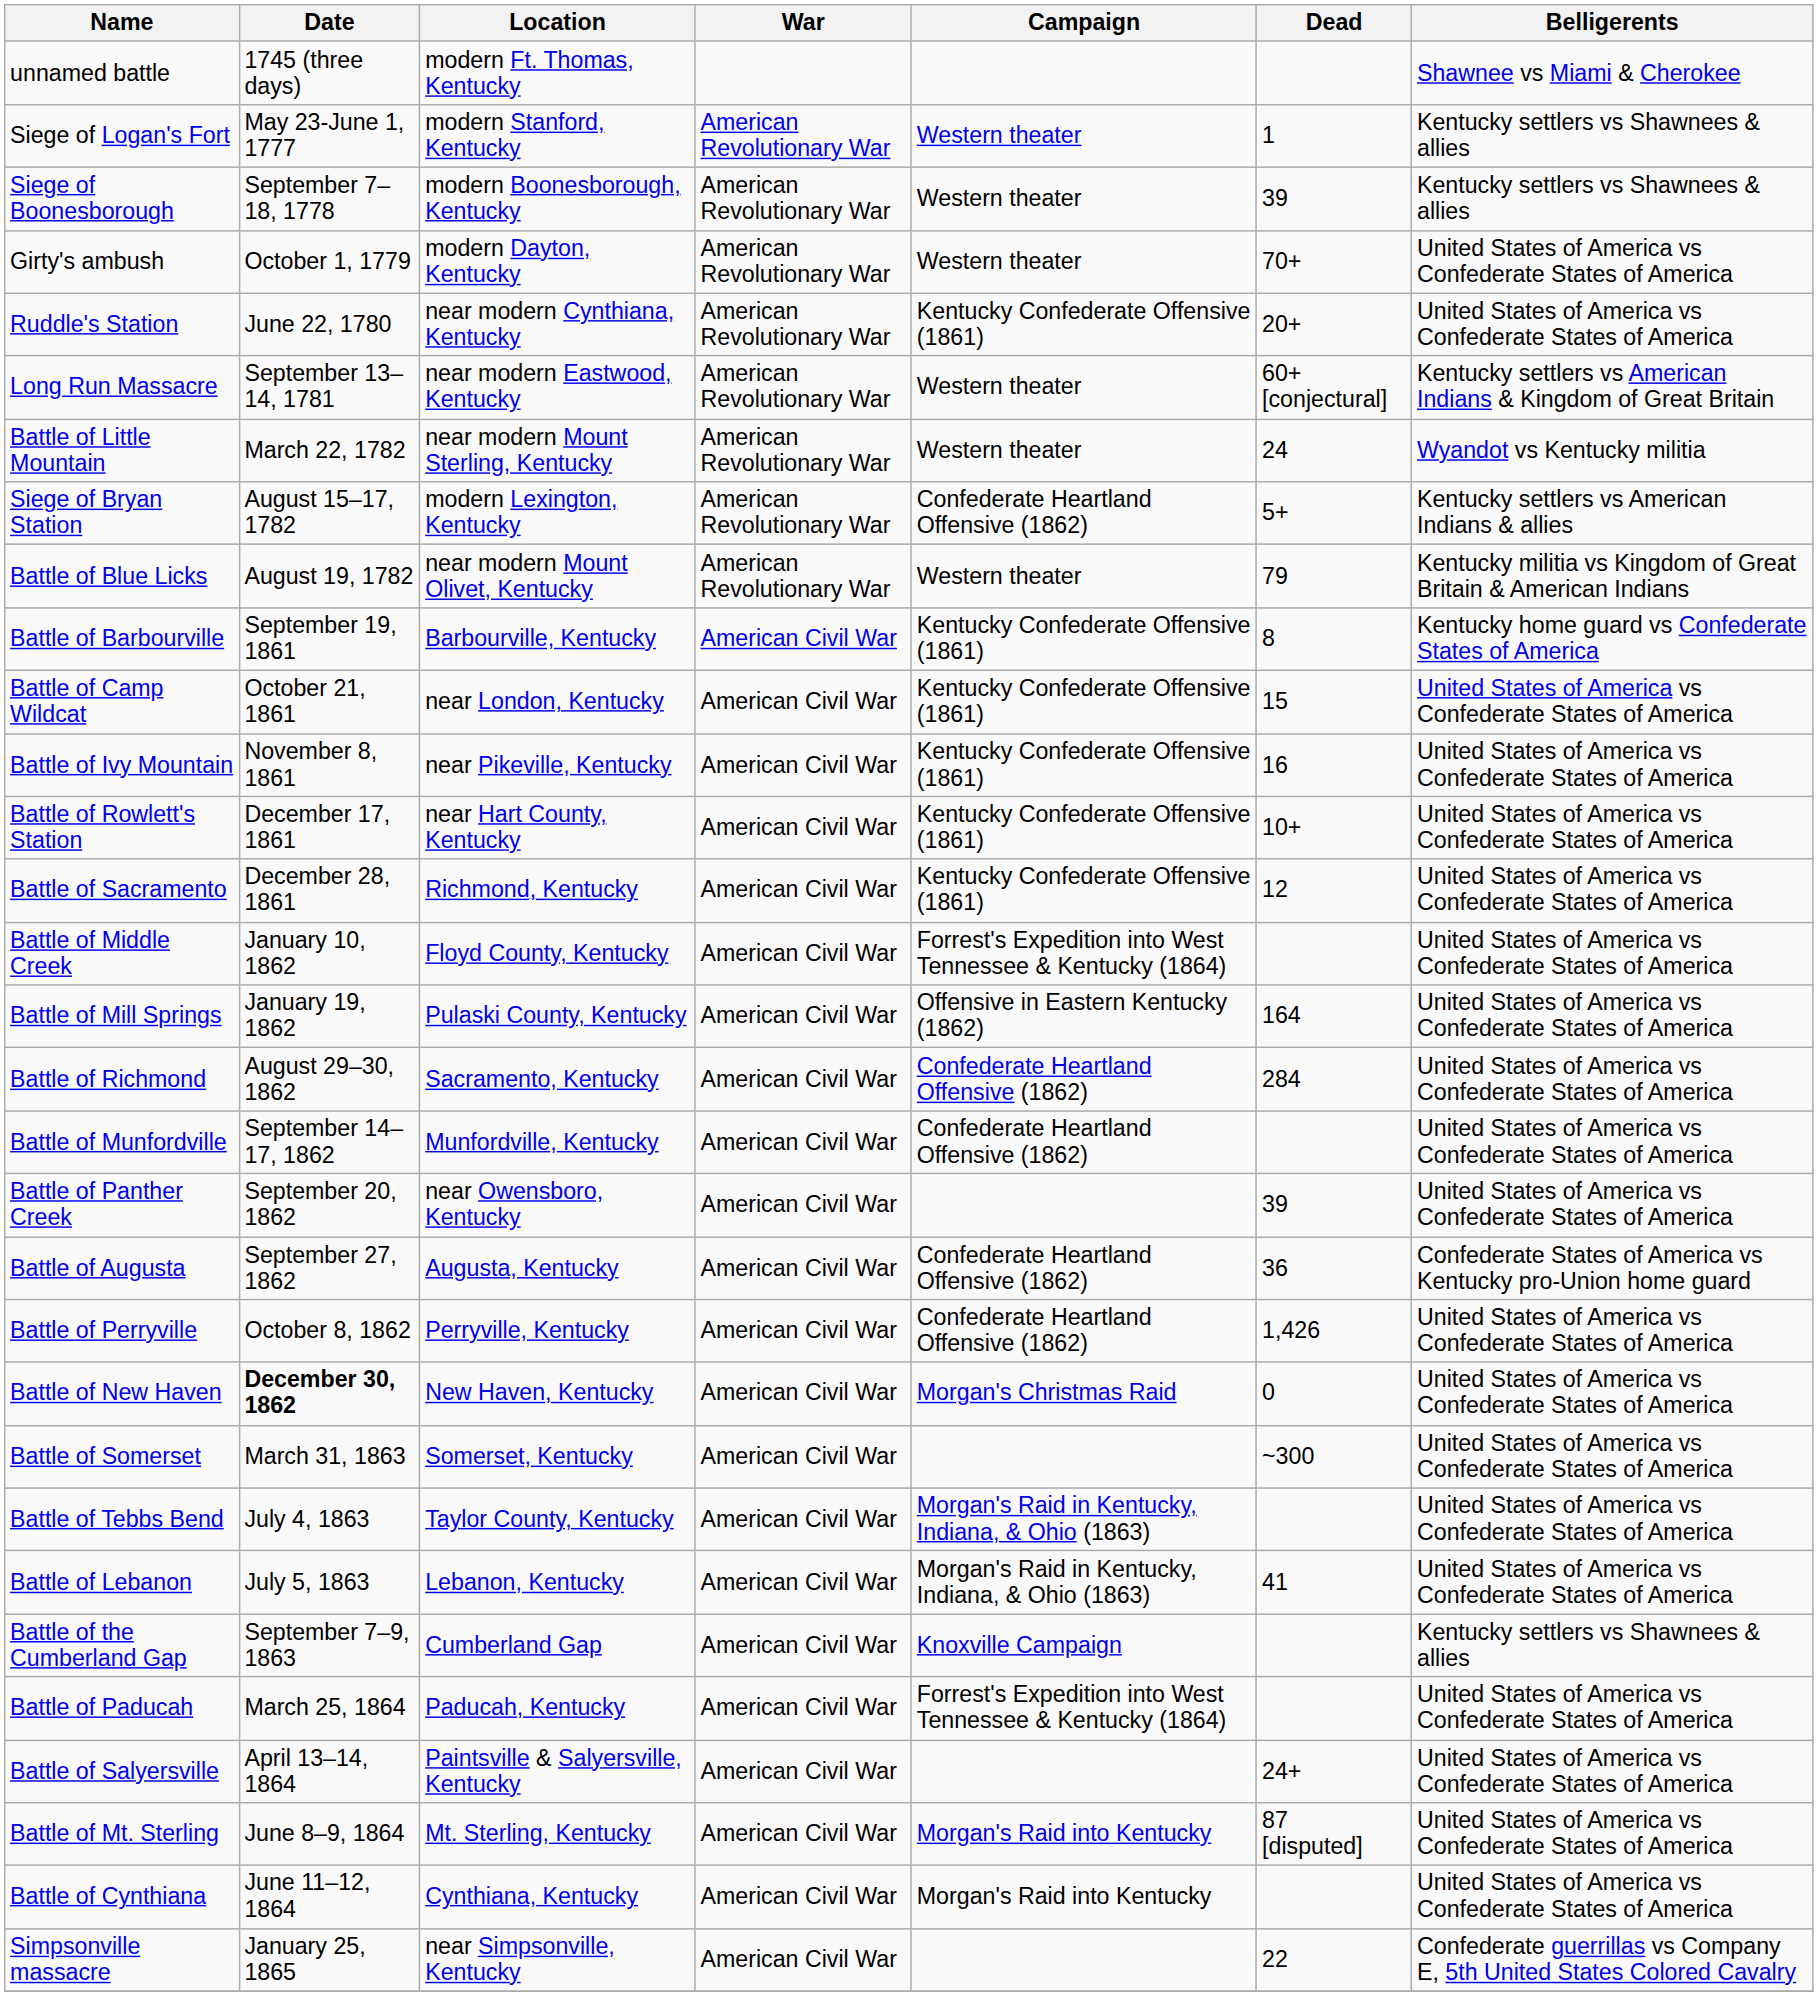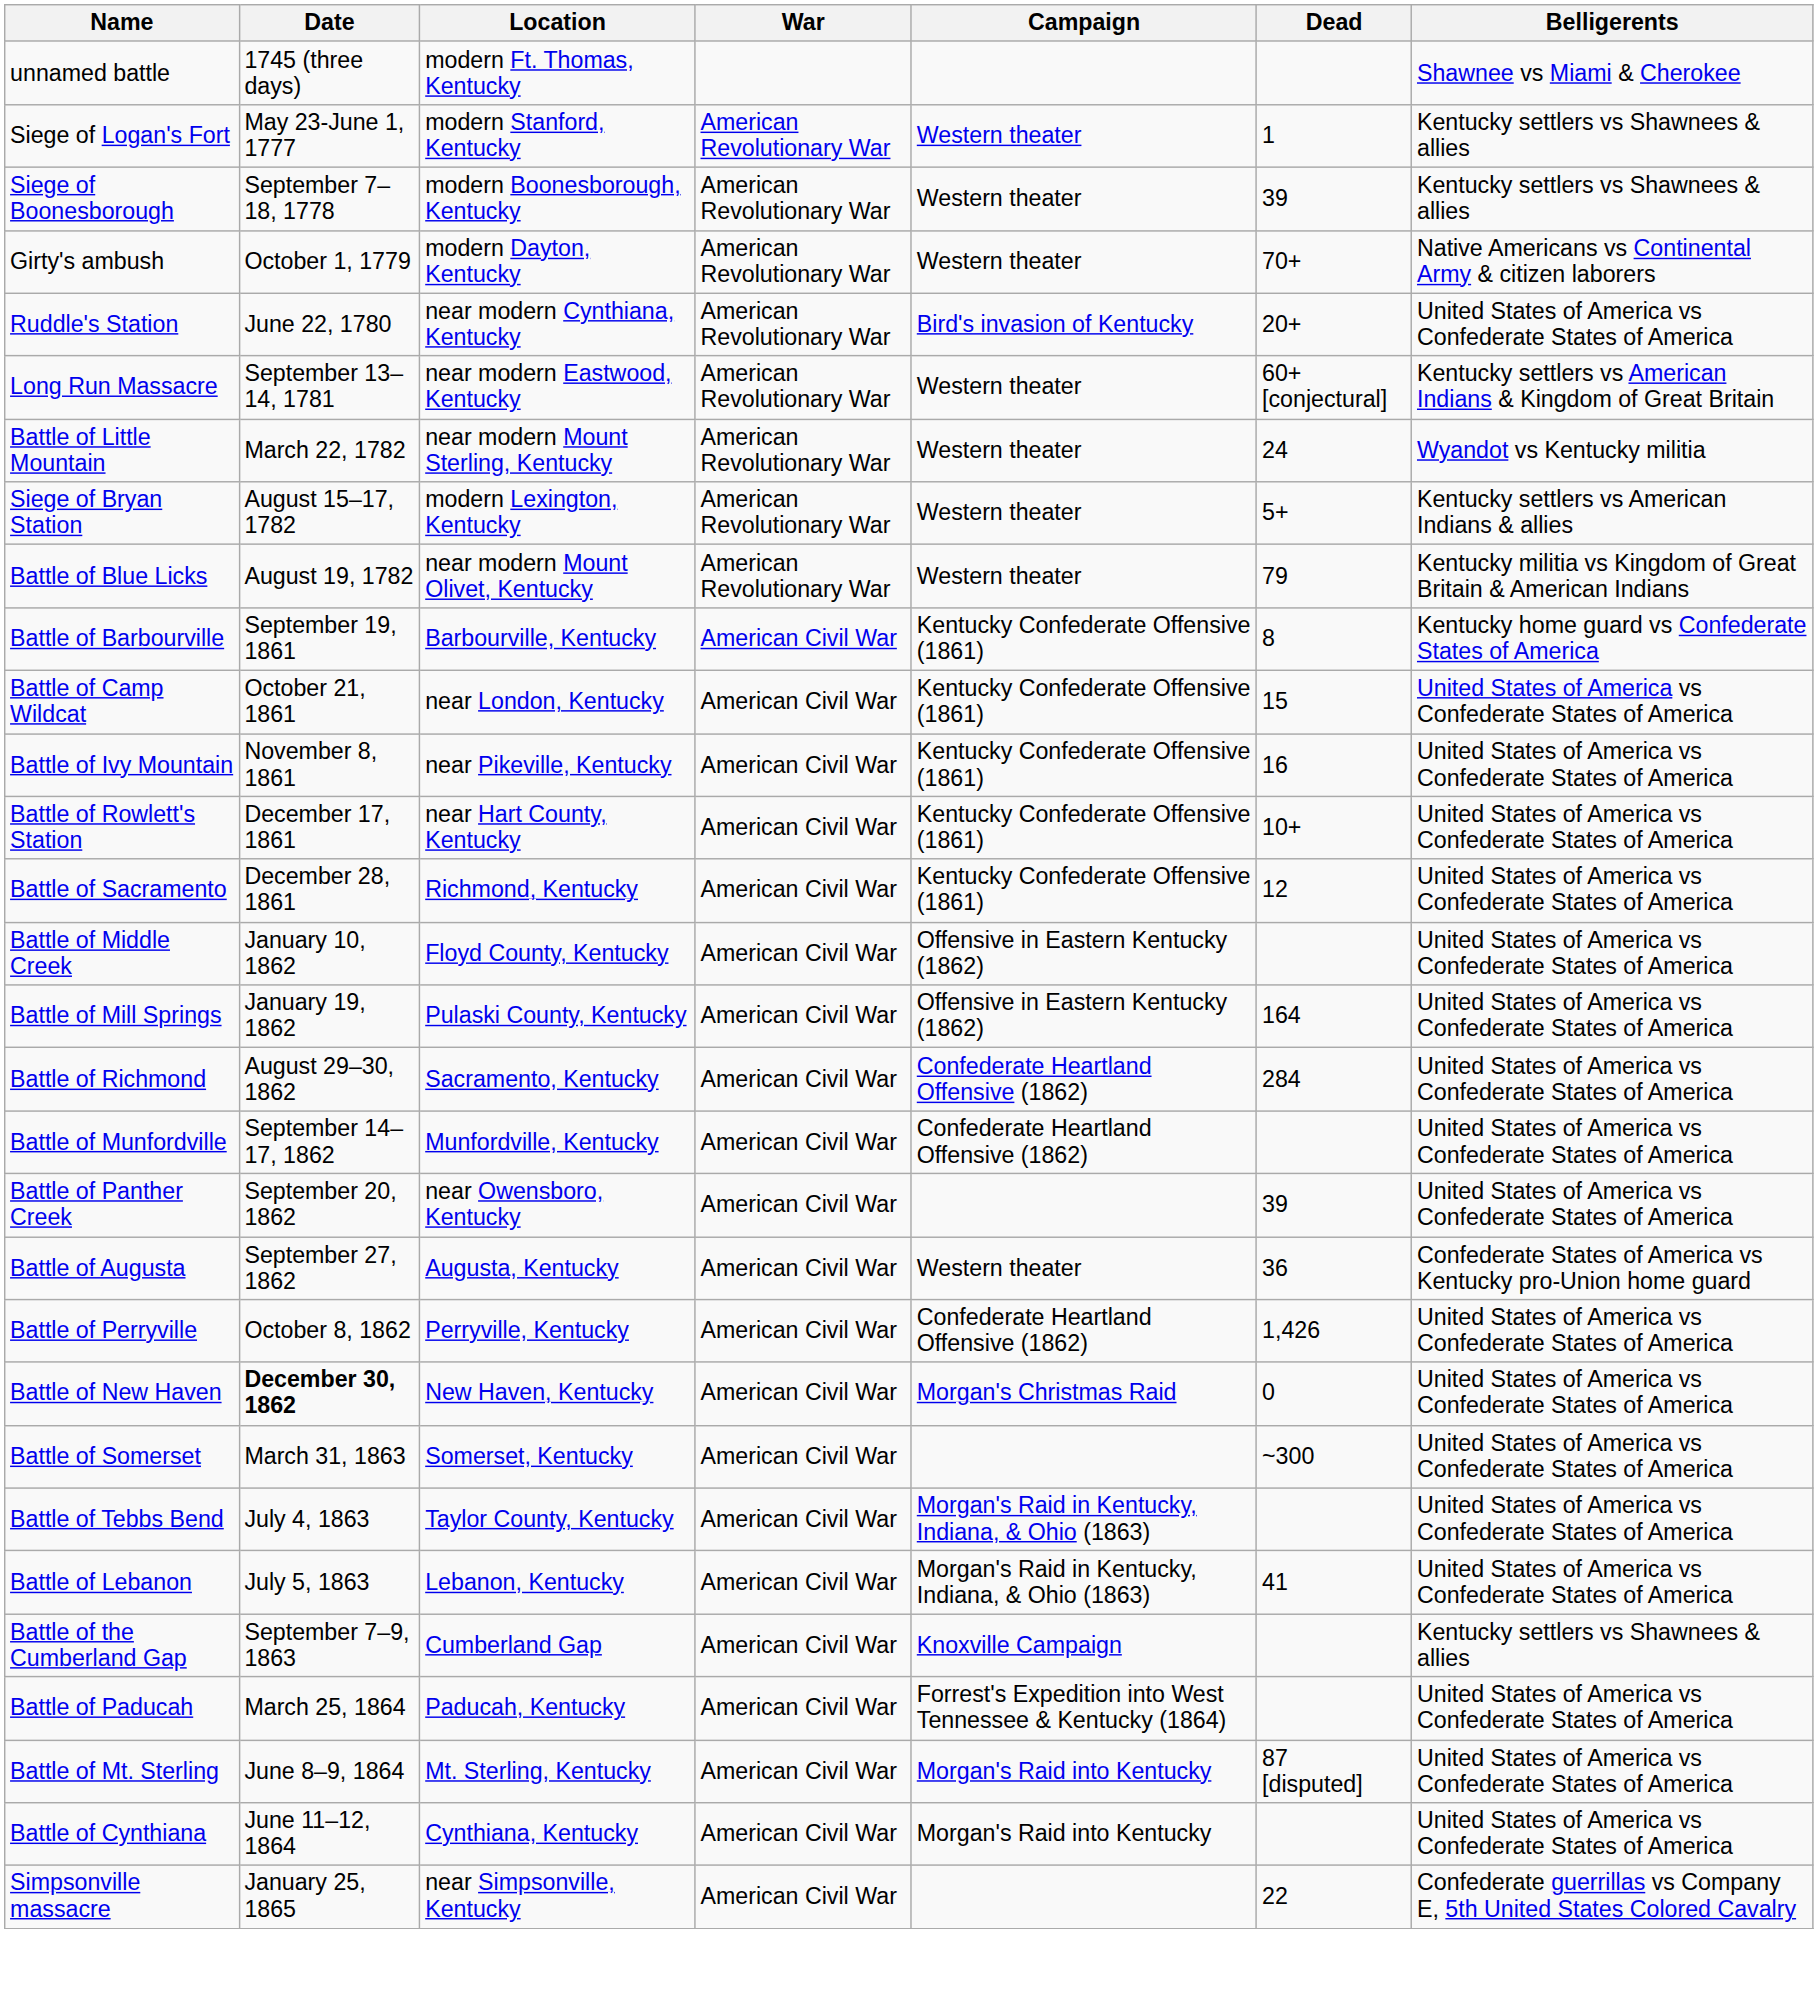 <table class="wikitable sortable">
 <tr>
 <th>Name</th>
 <th>Date</th>
 <th>Location</th>
 <th>War</th>
 <th>Campaign</th>
 <th>Dead</th>
 <th>Belligerents</th>
 </tr>
 <tr>
 <td>unnamed battle</td>
 <td>1745 (three days)</td>
 <td>modern <a href='#'>Ft. Thomas, Kentucky</a></td>
 <td></td>
 <td></td>
 <td></td>
 <td><a href='#'>Shawnee</a> vs <a href='#'>Miami</a> & <a href='#'>Cherokee</a></td>
 </tr>
 <tr>
 <td>Siege of <a href='#'>Logan's Fort</a></td>
 <td>May 23-June 1, 1777</td>
 <td>modern <a href='#'>Stanford, Kentucky</a></td>
 <td><a href='#'>American Revolutionary War</a></td>
 <td><a href='#'>Western theater</a></td>
 <td>1</td>
 <td>Kentucky settlers vs Shawnees & allies</td>
 </tr>
 <tr>
 <td><a href='#'>Siege of Boonesborough</a></td>
 <td>September 7–18, 1778</td>
 <td>modern <a href='#'>Boonesborough, Kentucky</a></td>
 <td>American Revolutionary War</td>
 <td>Western theater</td>
 <td>39</td>
 <td>Kentucky settlers vs Shawnees & allies</td>
 </tr>
 <tr>
 <td>Girty's ambush</td>
 <td>October 1, 1779</td>
 <td>modern <a href='#'>Dayton, Kentucky</a></td>
 <td>American Revolutionary War</td>
 <td>Western theater</td>
 <td>70+</td>
-<td>United States of America vs Confederate States of America</td>
+<td>Native Americans vs <a href='#'>Continental Army</a> & citizen laborers</td>
 </tr>
 <tr>
 <td><a href='#'>Ruddle's Station</a></td>
 <td>June 22, 1780</td>
 <td>near modern <a href='#'>Cynthiana, Kentucky</a></td>
 <td>American Revolutionary War</td>
-<td>Kentucky Confederate Offensive (1861)</td>
+<td><a href='#'>Bird's invasion of Kentucky</a></td>
 <td>20+</td>
 <td>United States of America vs Confederate States of America</td>
 </tr>
 <tr>
 <td><a href='#'>Long Run Massacre</a></td>
 <td>September 13–14, 1781</td>
 <td>near modern <a href='#'>Eastwood, Kentucky</a></td>
 <td>American Revolutionary War</td>
 <td>Western theater</td>
 <td>60+ [conjectural]</td>
 <td>Kentucky settlers vs <a href='#'>American Indians</a> & Kingdom of Great Britain</td>
 </tr>
 <tr>
 <td><a href='#'>Battle of Little Mountain</a></td>
 <td>March 22, 1782</td>
 <td>near modern <a href='#'>Mount Sterling, Kentucky</a></td>
 <td>American Revolutionary War</td>
 <td>Western theater</td>
 <td>24</td>
 <td><a href='#'>Wyandot</a> vs Kentucky militia</td>
 </tr>
 <tr>
 <td><a href='#'>Siege of Bryan Station</a></td>
 <td>August 15–17, 1782</td>
 <td>modern <a href='#'>Lexington, Kentucky</a></td>
 <td>American Revolutionary War</td>
-<td>Confederate Heartland Offensive (1862)</td>
+<td>Western theater</td>
 <td>5+</td>
 <td>Kentucky settlers vs American Indians & allies</td>
 </tr>
 <tr>
 <td><a href='#'>Battle of Blue Licks</a></td>
 <td>August 19, 1782</td>
 <td>near modern <a href='#'>Mount Olivet, Kentucky</a></td>
 <td>American Revolutionary War</td>
 <td>Western theater</td>
 <td>79</td>
 <td>Kentucky militia vs Kingdom of Great Britain & American Indians</td>
 </tr>
 <tr>
 <td><a href='#'>Battle of Barbourville</a></td>
 <td>September 19, 1861</td>
 <td><a href='#'>Barbourville, Kentucky</a></td>
 <td><a href='#'>American Civil War</a></td>
 <td>Kentucky Confederate Offensive (1861)</td>
 <td>8</td>
 <td>Kentucky home guard vs <a href='#'>Confederate States of America</a></td>
 </tr>
 <tr>
 <td><a href='#'>Battle of Camp Wildcat</a></td>
 <td>October 21, 1861</td>
 <td>near <a href='#'>London, Kentucky</a></td>
 <td>American Civil War</td>
 <td>Kentucky Confederate Offensive (1861)</td>
 <td>15</td>
 <td><a href='#'>United States of America</a> vs Confederate States of America</td>
 </tr>
 <tr>
 <td><a href='#'>Battle of Ivy Mountain</a></td>
 <td>November 8, 1861</td>
 <td>near <a href='#'>Pikeville, Kentucky</a></td>
 <td>American Civil War</td>
 <td>Kentucky Confederate Offensive (1861)</td>
 <td>16</td>
 <td>United States of America vs Confederate States of America</td>
 </tr>
 <tr>
 <td><a href='#'>Battle of Rowlett's Station</a></td>
 <td>December 17, 1861</td>
 <td>near <a href='#'>Hart County, Kentucky</a></td>
 <td>American Civil War</td>
 <td>Kentucky Confederate Offensive (1861)</td>
 <td>10+</td>
 <td>United States of America vs Confederate States of America</td>
 </tr>
 <tr>
 <td><a href='#'>Battle of Sacramento</a></td>
 <td>December 28, 1861</td>
 <td><a href='#'>Richmond, Kentucky</a></td>
 <td>American Civil War</td>
 <td>Kentucky Confederate Offensive (1861)</td>
 <td>12</td>
 <td>United States of America vs Confederate States of America</td>
 </tr>
 <tr>
 <td><a href='#'>Battle of Middle Creek</a></td>
 <td>January 10, 1862</td>
 <td><a href='#'>Floyd County, Kentucky</a></td>
 <td>American Civil War</td>
-<td>Forrest's Expedition into West Tennessee & Kentucky (1864)</td>
+<td>Offensive in Eastern Kentucky (1862)</td>
 <td></td>
 <td>United States of America vs Confederate States of America</td>
 </tr>
 <tr>
 <td><a href='#'>Battle of Mill Springs</a></td>
 <td>January 19, 1862</td>
 <td><a href='#'>Pulaski County, Kentucky</a></td>
 <td>American Civil War</td>
 <td>Offensive in Eastern Kentucky (1862)</td>
 <td>164</td>
 <td>United States of America vs Confederate States of America</td>
 </tr>
 <tr>
 <td><a href='#'>Battle of Richmond</a></td>
 <td>August 29–30, 1862</td>
 <td><a href='#'>Sacramento, Kentucky</a></td>
 <td>American Civil War</td>
 <td><a href='#'>Confederate Heartland Offensive</a> (1862)</td>
 <td>284</td>
 <td>United States of America vs Confederate States of America</td>
 </tr>
 <tr>
 <td><a href='#'>Battle of Munfordville</a></td>
 <td>September 14–17, 1862</td>
 <td><a href='#'>Munfordville, Kentucky</a></td>
 <td>American Civil War</td>
 <td>Confederate Heartland Offensive (1862)</td>
 <td></td>
 <td>United States of America vs Confederate States of America</td>
 </tr>
 <tr>
 <td><a href='#'>Battle of Panther Creek</a></td>
 <td>September 20, 1862</td>
 <td>near <a href='#'>Owensboro, Kentucky</a></td>
 <td>American Civil War</td>
 <td></td>
 <td>39</td>
 <td>United States of America vs Confederate States of America</td>
 </tr>
 <tr>
 <td><a href='#'>Battle of Augusta</a></td>
 <td>September 27, 1862</td>
 <td><a href='#'>Augusta, Kentucky</a></td>
 <td>American Civil War</td>
-<td>Confederate Heartland Offensive (1862)</td>
+<td>Western theater</td>
 <td>36</td>
 <td>Confederate States of America vs Kentucky pro-Union home guard</td>
 </tr>
 <tr>
 <td><a href='#'>Battle of Perryville</a></td>
 <td>October 8, 1862</td>
 <td><a href='#'>Perryville, Kentucky</a></td>
 <td>American Civil War</td>
 <td>Confederate Heartland Offensive (1862)</td>
 <td>1,426</td>
 <td>United States of America vs Confederate States of America</td>
 </tr>
 <tr>
 <td><a href='#'>Battle of New Haven</a></td>
 <td><strong>December 30, 1862</strong></td>
 <td><a href='#'>New Haven, Kentucky</a></td>
 <td>American Civil War</td>
 <td><a href='#'>Morgan's Christmas Raid</a></td>
 <td>0</td>
 <td>United States of America vs Confederate States of America</td>
 </tr>
 <tr>
 <td><a href='#'>Battle of Somerset</a></td>
 <td>March 31, 1863</td>
 <td><a href='#'>Somerset, Kentucky</a></td>
 <td>American Civil War</td>
 <td></td>
 <td>~300</td>
 <td>United States of America vs Confederate States of America</td>
 </tr>
 <tr>
 <td><a href='#'>Battle of Tebbs Bend</a></td>
 <td>July 4, 1863</td>
 <td><a href='#'>Taylor County, Kentucky</a></td>
 <td>American Civil War</td>
 <td><a href='#'>Morgan's Raid in Kentucky, Indiana, & Ohio</a> (1863)</td>
 <td></td>
 <td>United States of America vs Confederate States of America</td>
 </tr>
 <tr>
 <td><a href='#'>Battle of Lebanon</a></td>
 <td>July 5, 1863</td>
 <td><a href='#'>Lebanon, Kentucky</a></td>
 <td>American Civil War</td>
 <td>Morgan's Raid in Kentucky, Indiana, & Ohio (1863)</td>
 <td>41</td>
 <td>United States of America vs Confederate States of America</td>
 </tr>
 <tr>
 <td><a href='#'>Battle of the Cumberland Gap</a></td>
 <td>September 7–9, 1863</td>
 <td><a href='#'>Cumberland Gap</a></td>
 <td>American Civil War</td>
 <td><a href='#'>Knoxville Campaign</a></td>
 <td></td>
 <td>Kentucky settlers vs Shawnees & allies</td>
 </tr>
 <tr>
 <td><a href='#'>Battle of Paducah</a></td>
 <td>March 25, 1864</td>
 <td><a href='#'>Paducah, Kentucky</a></td>
 <td>American Civil War</td>
 <td>Forrest's Expedition into West Tennessee & Kentucky (1864)</td>
 <td></td>
 <td>United States of America vs Confederate States of America</td>
 </tr>
 <tr>
-<td><a href='#'>Battle of Salyersville</a></td>
-<td>April 13–14, 1864</td>
-<td><a href='#'>Paintsville</a> & <a href='#'>Salyersville, Kentucky</a></td>
-<td>American Civil War</td>
-<td></td>
-<td>24+</td>
-<td>United States of America vs Confederate States of America</td>
-</tr>
-<tr>
 <td><a href='#'>Battle of Mt. Sterling</a></td>
 <td>June 8–9, 1864</td>
 <td><a href='#'>Mt. Sterling, Kentucky</a></td>
 <td>American Civil War</td>
 <td><a href='#'>Morgan's Raid into Kentucky</a></td>
 <td>87<br>[disputed]</td>
 <td>United States of America vs Confederate States of America</td>
 </tr>
 <tr>
 <td><a href='#'>Battle of Cynthiana</a></td>
 <td>June 11–12, 1864</td>
 <td><a href='#'>Cynthiana, Kentucky</a></td>
 <td>American Civil War</td>
 <td>Morgan's Raid into Kentucky</td>
 <td></td>
 <td>United States of America vs Confederate States of America</td>
 </tr>
 <tr>
 <td><a href='#'>Simpsonville massacre</a></td>
 <td>January 25, 1865</td>
 <td>near <a href='#'>Simpsonville, Kentucky</a></td>
 <td>American Civil War</td>
 <td></td>
 <td>22</td>
 <td>Confederate <a href='#'>guerrillas</a> vs Company E, <a href='#'>5th United States Colored Cavalry</a></td>
 </tr>
 <tr>
 </tr>
 </table>
